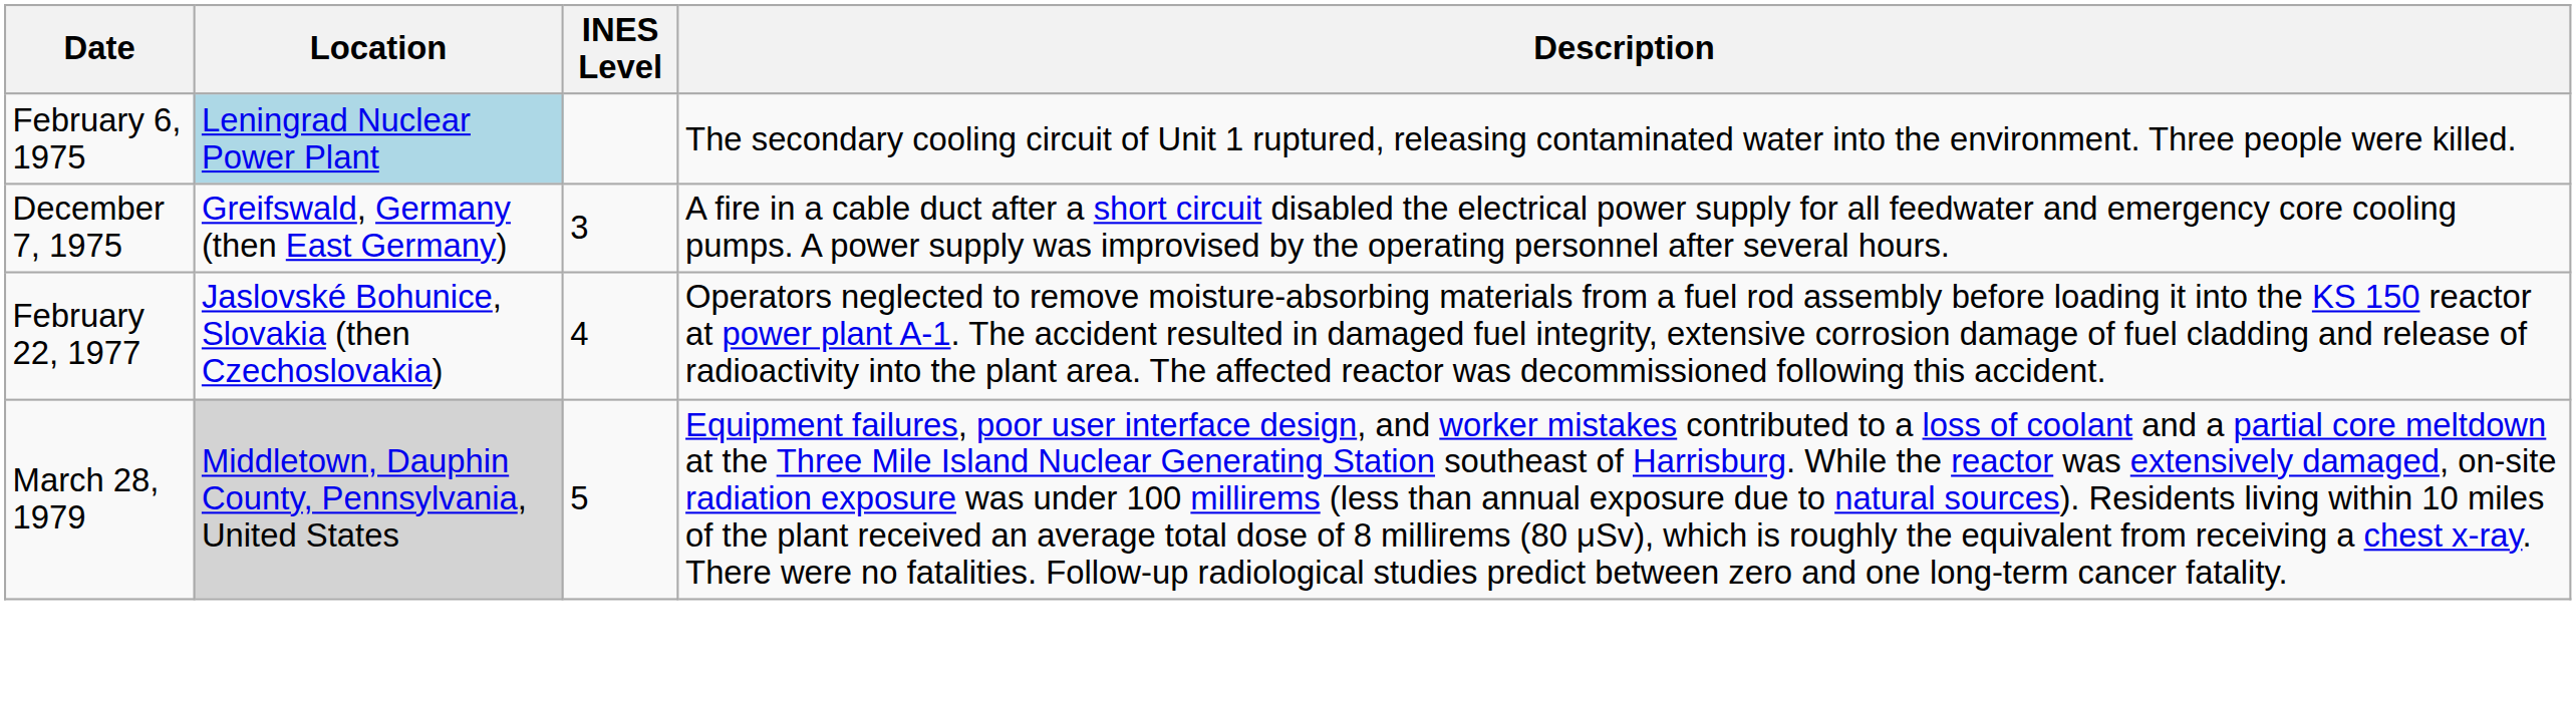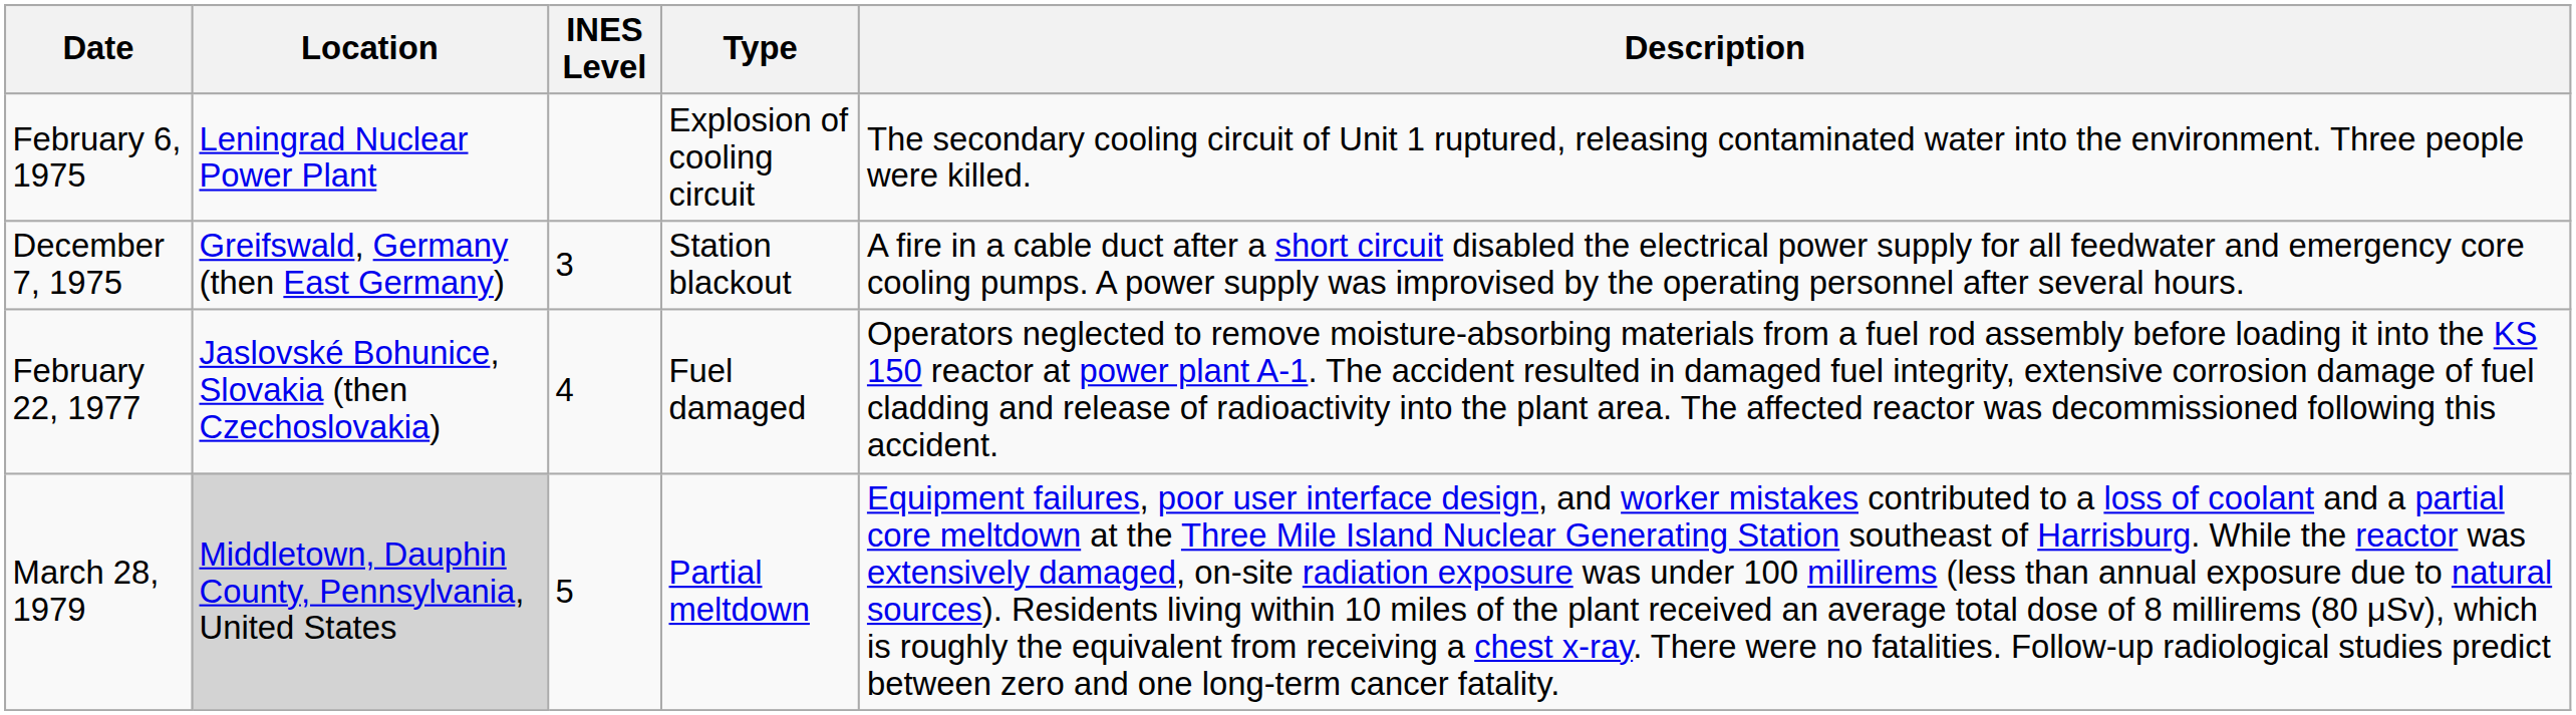 <table class="wikitable toptextcells">
 <tr>
 <th>Date</th>
 <th>Location</th>
 <th>INES Level</th>
+<th>Type</th>
 <th>Description</th>
 </tr>
 <tr>
 <td>February 6, 1975</td>
-<td style="background: lightblue;"><a href='#'>Leningrad Nuclear Power Plant</a></td>
+<td><a href='#'>Leningrad Nuclear Power Plant</a></td>
 <td></td>
+<td>Explosion of cooling circuit</td>
 <td>The secondary cooling circuit of Unit 1 ruptured, releasing contaminated water into the environment. Three people were killed.</td>
 </tr>
 <tr>
 <td>December 7, 1975</td>
 <td><a href='#'>Greifswald</a>, <a href='#'>Germany</a> (then <a href='#'>East Germany</a>)</td>
 <td>3</td>
+<td>Station blackout</td>
 <td>A fire in a cable duct after a <a href='#'>short circuit</a> disabled the electrical power supply for all feedwater and emergency core cooling pumps. A power supply was improvised by the operating personnel after several hours.</td>
 </tr>
 <tr>
 <td>February 22, 1977</td>
 <td><a href='#'>Jaslovské Bohunice</a>, <a href='#'>Slovakia</a> (then <a href='#'>Czechoslovakia</a>)</td>
 <td>4</td>
+<td>Fuel damaged</td>
 <td>Operators neglected to remove moisture-absorbing materials from a fuel rod assembly before loading it into the <a href='#'>KS 150</a> reactor at <a href='#'>power plant A-1</a>. The accident resulted in damaged fuel integrity, extensive corrosion damage of fuel cladding and release of radioactivity into the plant area. The affected reactor was decommissioned following this accident.</td>
 </tr>
 <tr>
 <td>March 28, 1979</td>
 <td style="background: lightgrey;"><a href='#'>Middletown, Dauphin County, Pennsylvania</a>, United States</td>
 <td>5</td>
+<td><a href='#'>Partial meltdown</a></td>
 <td><a href='#'>Equipment failures</a>, <a href='#'>poor user interface design</a>, and <a href='#'>worker mistakes</a> contributed to a <a href='#'>loss of coolant</a> and a <a href='#'>partial core meltdown</a> at the <a href='#'>Three Mile Island Nuclear Generating Station</a>  southeast of <a href='#'>Harrisburg</a>. While the <a href='#'>reactor</a> was <a href='#'>extensively damaged</a>, on-site <a href='#'>radiation exposure</a> was under 100 <a href='#'>millirems</a> (less than annual exposure due to <a href='#'>natural sources</a>). Residents living within 10 miles of the plant received an average total dose of 8 millirems (80 μSv), which is roughly the equivalent from receiving a <a href='#'>chest x-ray</a>. There were no fatalities. Follow-up radiological studies predict between zero and one long-term cancer fatality.</td>
 </tr>
 </table>
